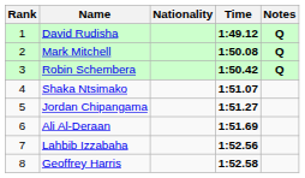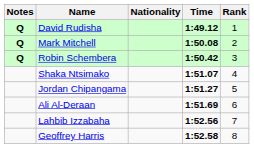 <table class="wikitable sortable" style="text-align:center">
 <tr>
-<th>Rank</th>
+<th>Notes</th>
 <th>Name</th>
 <th>Nationality</th>
 <th>Time</th>
-<th>Notes</th>
+<th>Rank</th>
 </tr>
 <tr bgcolor=ccffcc>
-<td>1</td>
+<td><strong>Q</strong></td>
 <td align=left><a href='#'>David Rudisha</a></td>
 <td align=left></td>
 <td><strong>1:49.12</strong></td>
-<td><strong>Q</strong></td>
+<td>1</td>
 </tr>
 <tr bgcolor=ccffcc>
-<td>2</td>
+<td><strong>Q</strong></td>
 <td align=left><a href='#'>Mark Mitchell</a></td>
 <td align=left></td>
 <td><strong>1:50.08</strong></td>
-<td><strong>Q</strong></td>
+<td>2</td>
 </tr>
 <tr bgcolor=ccffcc>
-<td>3</td>
+<td><strong>Q</strong></td>
 <td align=left><a href='#'>Robin Schembera</a></td>
 <td align=left></td>
 <td><strong>1:50.42</strong></td>
-<td><strong>Q</strong></td>
+<td>3</td>
 </tr>
 <tr>
-<td>4</td>
+<td></td>
 <td align=left><a href='#'>Shaka Ntsimako</a></td>
 <td align=left></td>
 <td><strong>1:51.07</strong></td>
-<td></td>
+<td>4</td>
 </tr>
 <tr>
-<td>5</td>
+<td></td>
 <td align=left><a href='#'>Jordan Chipangama</a></td>
 <td align=left></td>
 <td><strong>1:51.27</strong></td>
-<td></td>
+<td>5</td>
 </tr>
 <tr>
-<td>6</td>
+<td></td>
 <td align=left><a href='#'>Ali Al-Deraan</a></td>
 <td align=left></td>
 <td><strong>1:51.69</strong></td>
-<td></td>
+<td>6</td>
 </tr>
 <tr>
-<td>7</td>
+<td></td>
 <td align=left><a href='#'>Lahbib Izzabaha</a></td>
 <td align=left></td>
 <td><strong>1:52.56</strong></td>
-<td></td>
+<td>7</td>
 </tr>
 <tr>
-<td>8</td>
+<td></td>
 <td align=left><a href='#'>Geoffrey Harris</a></td>
 <td align=left></td>
 <td><strong>1:52.58</strong></td>
-<td></td>
+<td>8</td>
 </tr>
 </table>
